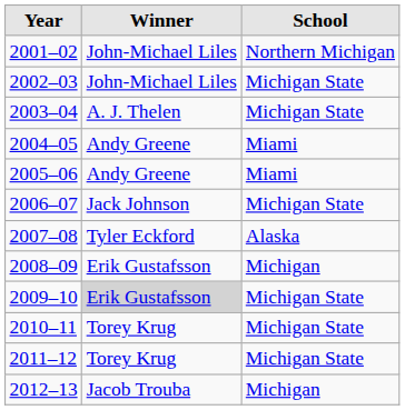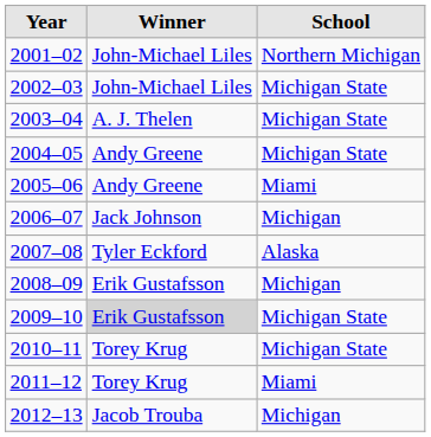 <table class="wikitable sortable">
 <tr>
 <th style="background:#e5e5e5;">Year</th>
 <th style="background:#e5e5e5;">Winner</th>
 <th style="background:#e5e5e5;">School</th>
 </tr>
 <tr>
 <td><a href='#'>2001–02</a></td>
 <td><a href='#'>John-Michael Liles</a></td>
 <td><a href='#'>Northern Michigan</a></td>
 </tr>
 <tr>
 <td><a href='#'>2002–03</a></td>
 <td><a href='#'>John-Michael Liles</a></td>
 <td><a href='#'>Michigan State</a></td>
 </tr>
 <tr>
 <td><a href='#'>2003–04</a></td>
 <td><a href='#'>A. J. Thelen</a></td>
 <td><a href='#'>Michigan State</a></td>
 </tr>
 <tr>
 <td><a href='#'>2004–05</a></td>
 <td><a href='#'>Andy Greene</a></td>
-<td><a href='#'>Miami</a></td>
+<td><a href='#'>Michigan State</a></td>
 </tr>
 <tr>
 <td><a href='#'>2005–06</a></td>
 <td><a href='#'>Andy Greene</a></td>
 <td><a href='#'>Miami</a></td>
 </tr>
 <tr>
 <td><a href='#'>2006–07</a></td>
 <td><a href='#'>Jack Johnson</a></td>
-<td><a href='#'>Michigan State</a></td>
+<td><a href='#'>Michigan</a></td>
 </tr>
 <tr>
 <td><a href='#'>2007–08</a></td>
 <td><a href='#'>Tyler Eckford</a></td>
 <td><a href='#'>Alaska</a></td>
 </tr>
 <tr>
 <td><a href='#'>2008–09</a></td>
 <td><a href='#'>Erik Gustafsson</a></td>
 <td><a href='#'>Michigan</a></td>
 </tr>
 <tr>
 <td><a href='#'>2009–10</a></td>
 <td style="background: lightgrey;"><a href='#'>Erik Gustafsson</a></td>
 <td><a href='#'>Michigan State</a></td>
 </tr>
 <tr>
 <td><a href='#'>2010–11</a></td>
 <td><a href='#'>Torey Krug</a></td>
 <td><a href='#'>Michigan State</a></td>
 </tr>
 <tr>
 <td><a href='#'>2011–12</a></td>
 <td><a href='#'>Torey Krug</a></td>
-<td><a href='#'>Michigan State</a></td>
+<td><a href='#'>Miami</a></td>
 </tr>
 <tr>
 <td><a href='#'>2012–13</a></td>
 <td><a href='#'>Jacob Trouba</a></td>
 <td><a href='#'>Michigan</a></td>
 </tr>
 </table>
